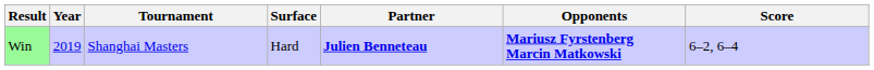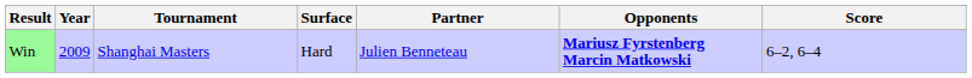 <table class="sortable wikitable">
 <tr>
 <th>Result</th>
 <th>Year</th>
 <th width=200>Tournament</th>
 <th>Surface</th>
 <th width=200>Partner</th>
 <th width=200>Opponents</th>
 <th width=200 class=unsortable>Score</th>
 </tr>
 <tr style="background:#ccf;">
 <td style="background:#98fb98;">Win</td>
-<td><a href='#'>2019</a></td>
+<td><a href='#'>2009</a></td>
 <td><a href='#'>Shanghai Masters</a></td>
 <td>Hard</td>
-<td><strong> <a href='#'>Julien Benneteau</a></strong></td>
+<td> <a href='#'>Julien Benneteau</a></td>
 <td><strong> <a href='#'>Mariusz Fyrstenberg</a> <br>  <a href='#'>Marcin Matkowski</a></strong></td>
 <td>6–2, 6–4</td>
 </tr>
 </table>
